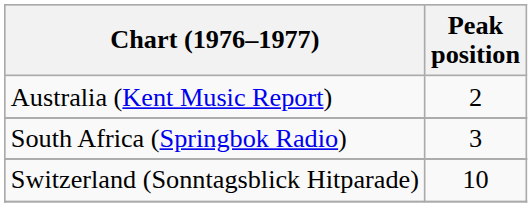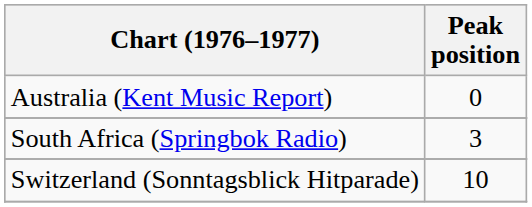 <table class="wikitable sortable">
 <tr>
 <th>Chart (1976–1977)</th>
 <th>Peak<br>position</th>
 </tr>
 <tr>
 <td>Australia (<a href='#'>Kent Music Report</a>)</td>
-<td style="text-align:center;">2</td>
+<td style="text-align:center;">0</td>
 </tr>
 <tr>
 </tr>
 <tr>
 </tr>
 <tr>
 </tr>
 <tr>
 </tr>
 <tr>
 </tr>
 <tr>
 <td>South Africa (<a href='#'>Springbok Radio</a>)</td>
 <td align="center">3</td>
 </tr>
 <tr>
 </tr>
 <tr>
 <td>Switzerland (Sonntagsblick Hitparade)</td>
 <td align="center">10</td>
 </tr>
 <tr>
 </tr>
 <tr>
 </tr>
 <tr>
 </tr>
 <tr>
 </tr>
 <tr>
 </tr>
 </table>
